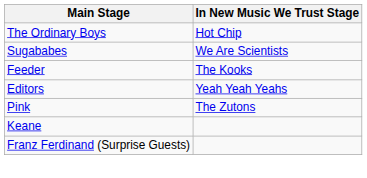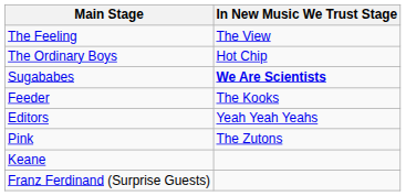 <table class="wikitable">
 <tr>
 <th>Main Stage</th>
 <th>In New Music We Trust Stage</th>
+</tr>
+<tr>
+<td><a href='#'>The Feeling</a></td>
+<td><a href='#'>The View</a></td>
 </tr>
 <tr>
 <td><a href='#'>The Ordinary Boys</a></td>
 <td><a href='#'>Hot Chip</a></td>
 </tr>
 <tr>
 <td><a href='#'>Sugababes</a></td>
-<td><a href='#'>We Are Scientists</a></td>
+<td><strong><a href='#'>We Are Scientists</a></strong></td>
 </tr>
 <tr>
 <td><a href='#'>Feeder</a></td>
 <td><a href='#'>The Kooks</a></td>
 </tr>
 <tr>
 <td><a href='#'>Editors</a></td>
 <td><a href='#'>Yeah Yeah Yeahs</a></td>
 </tr>
 <tr>
 <td><a href='#'>Pink</a></td>
 <td><a href='#'>The Zutons</a></td>
 </tr>
 <tr>
 <td><a href='#'>Keane</a></td>
 <td></td>
 </tr>
 <tr>
 <td><a href='#'>Franz Ferdinand</a> (Surprise Guests)</td>
 <td></td>
 </tr>
 </table>
